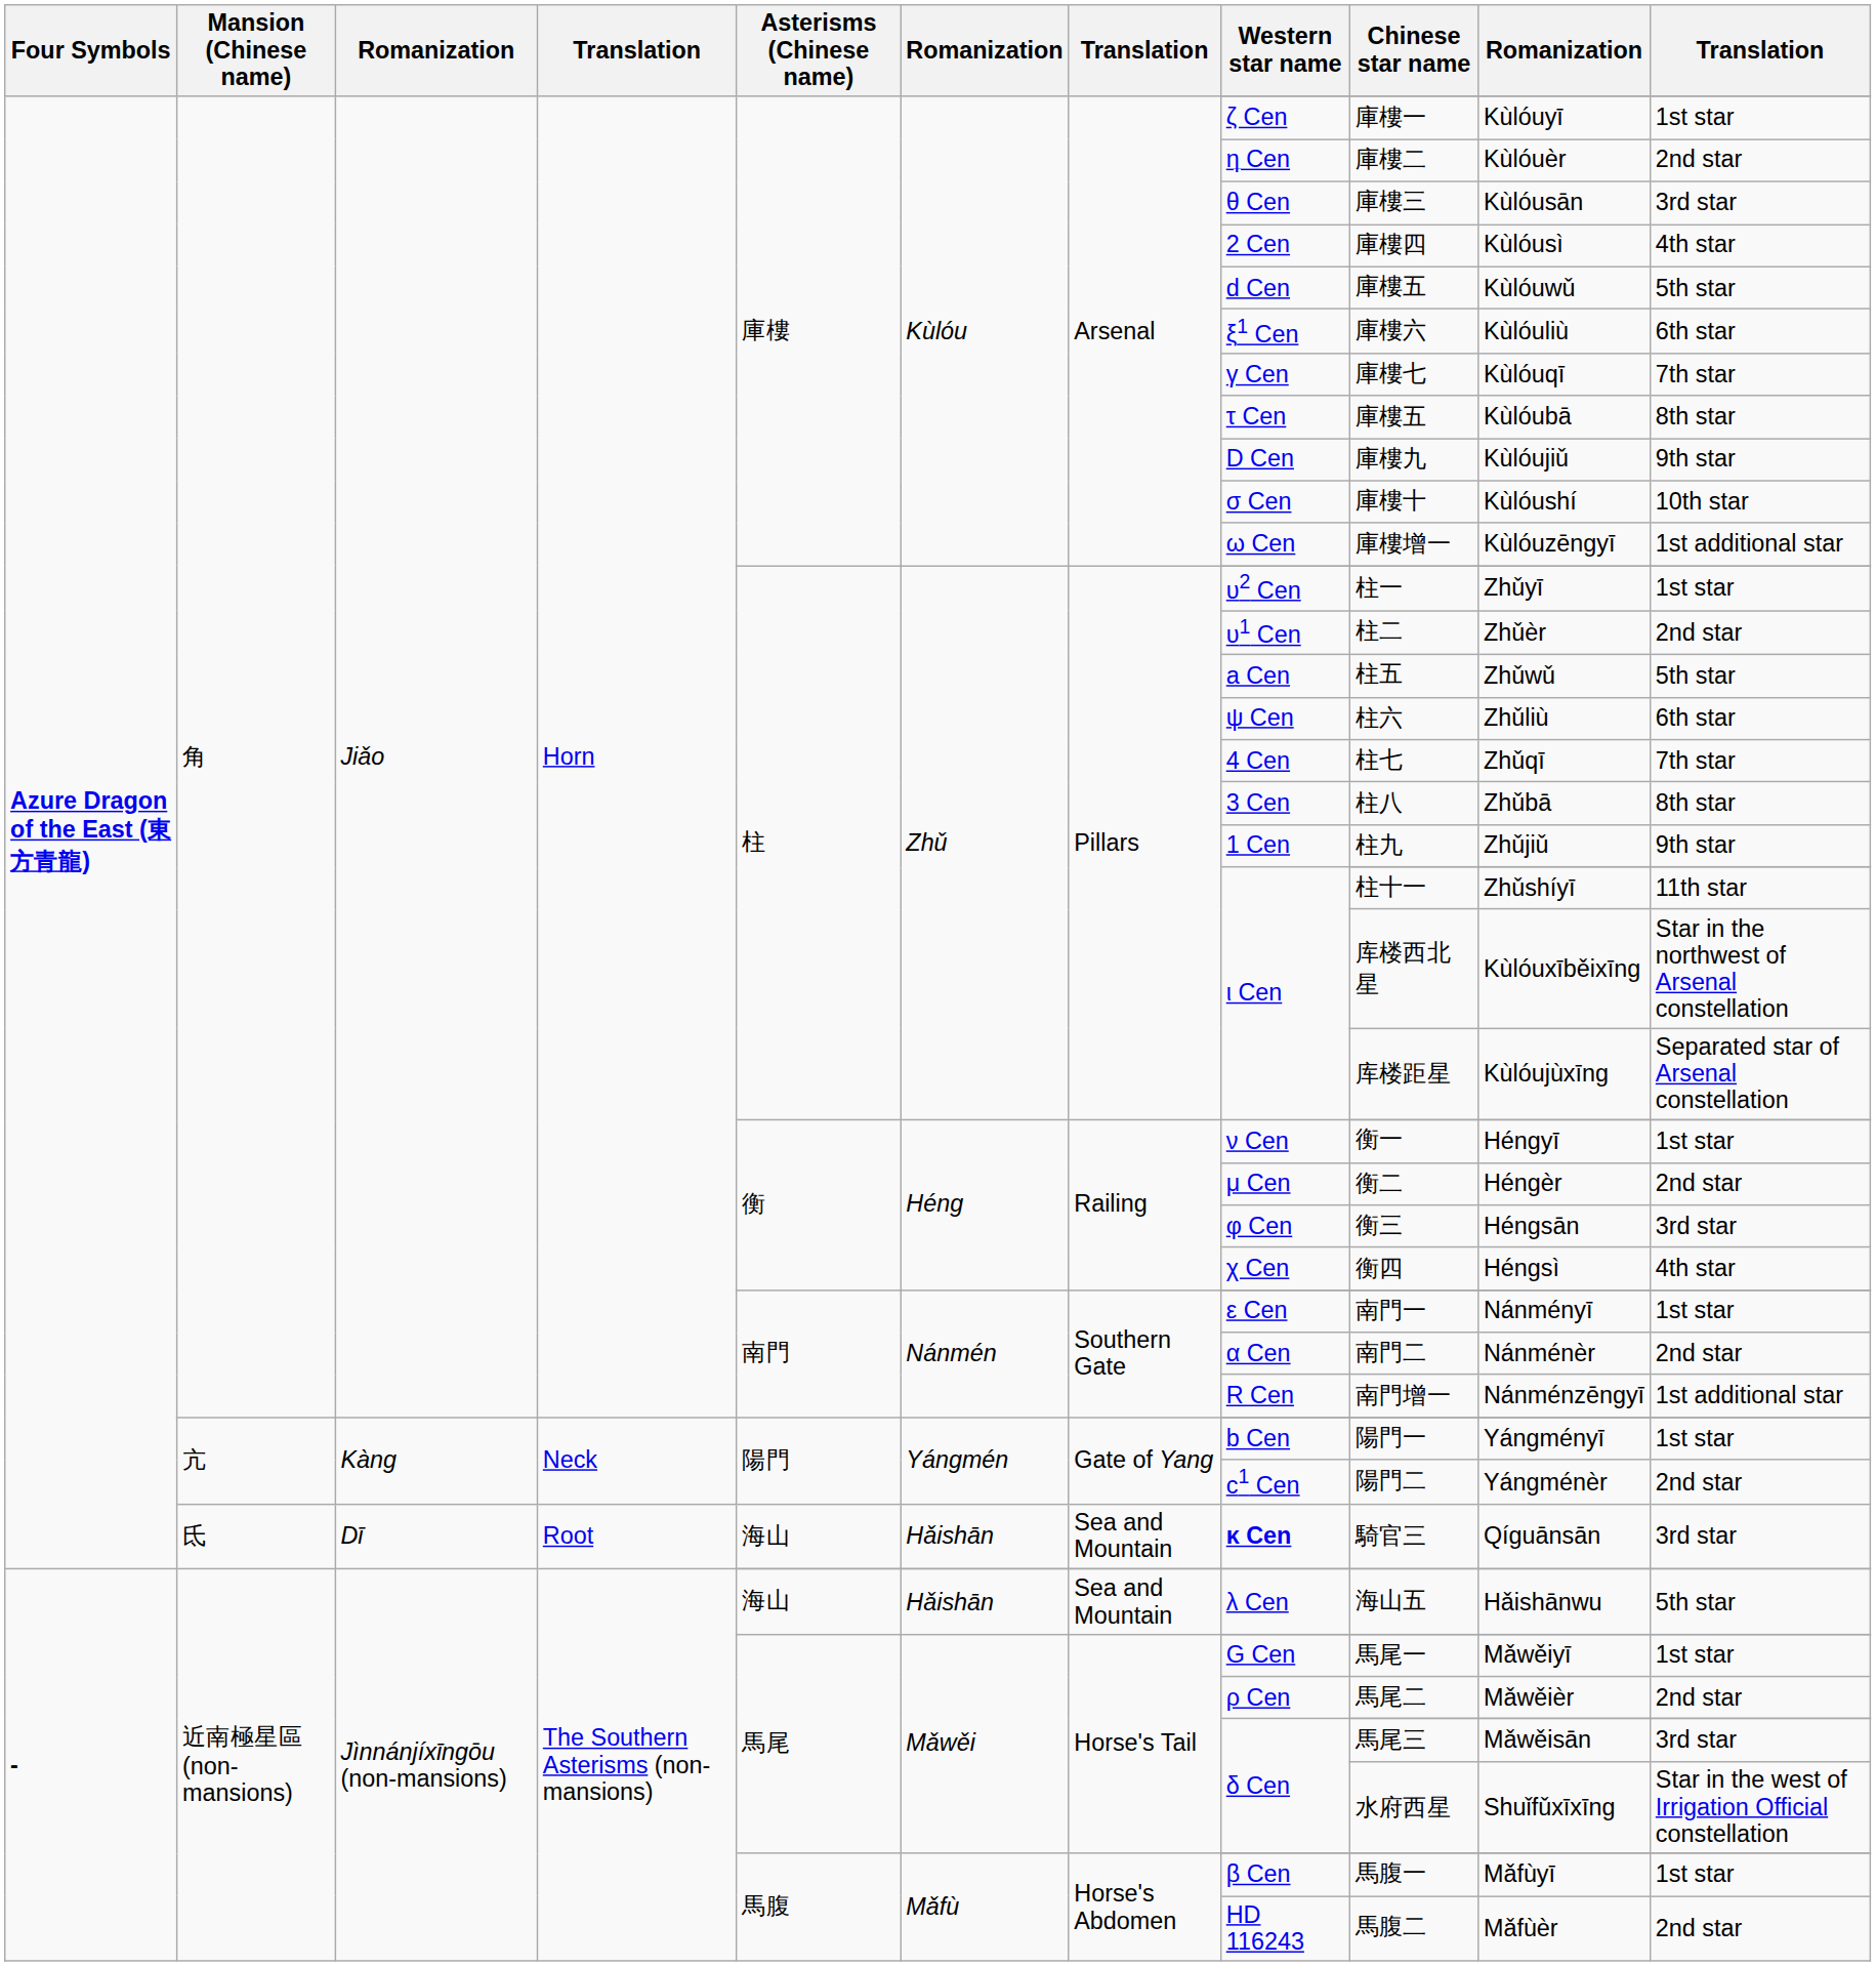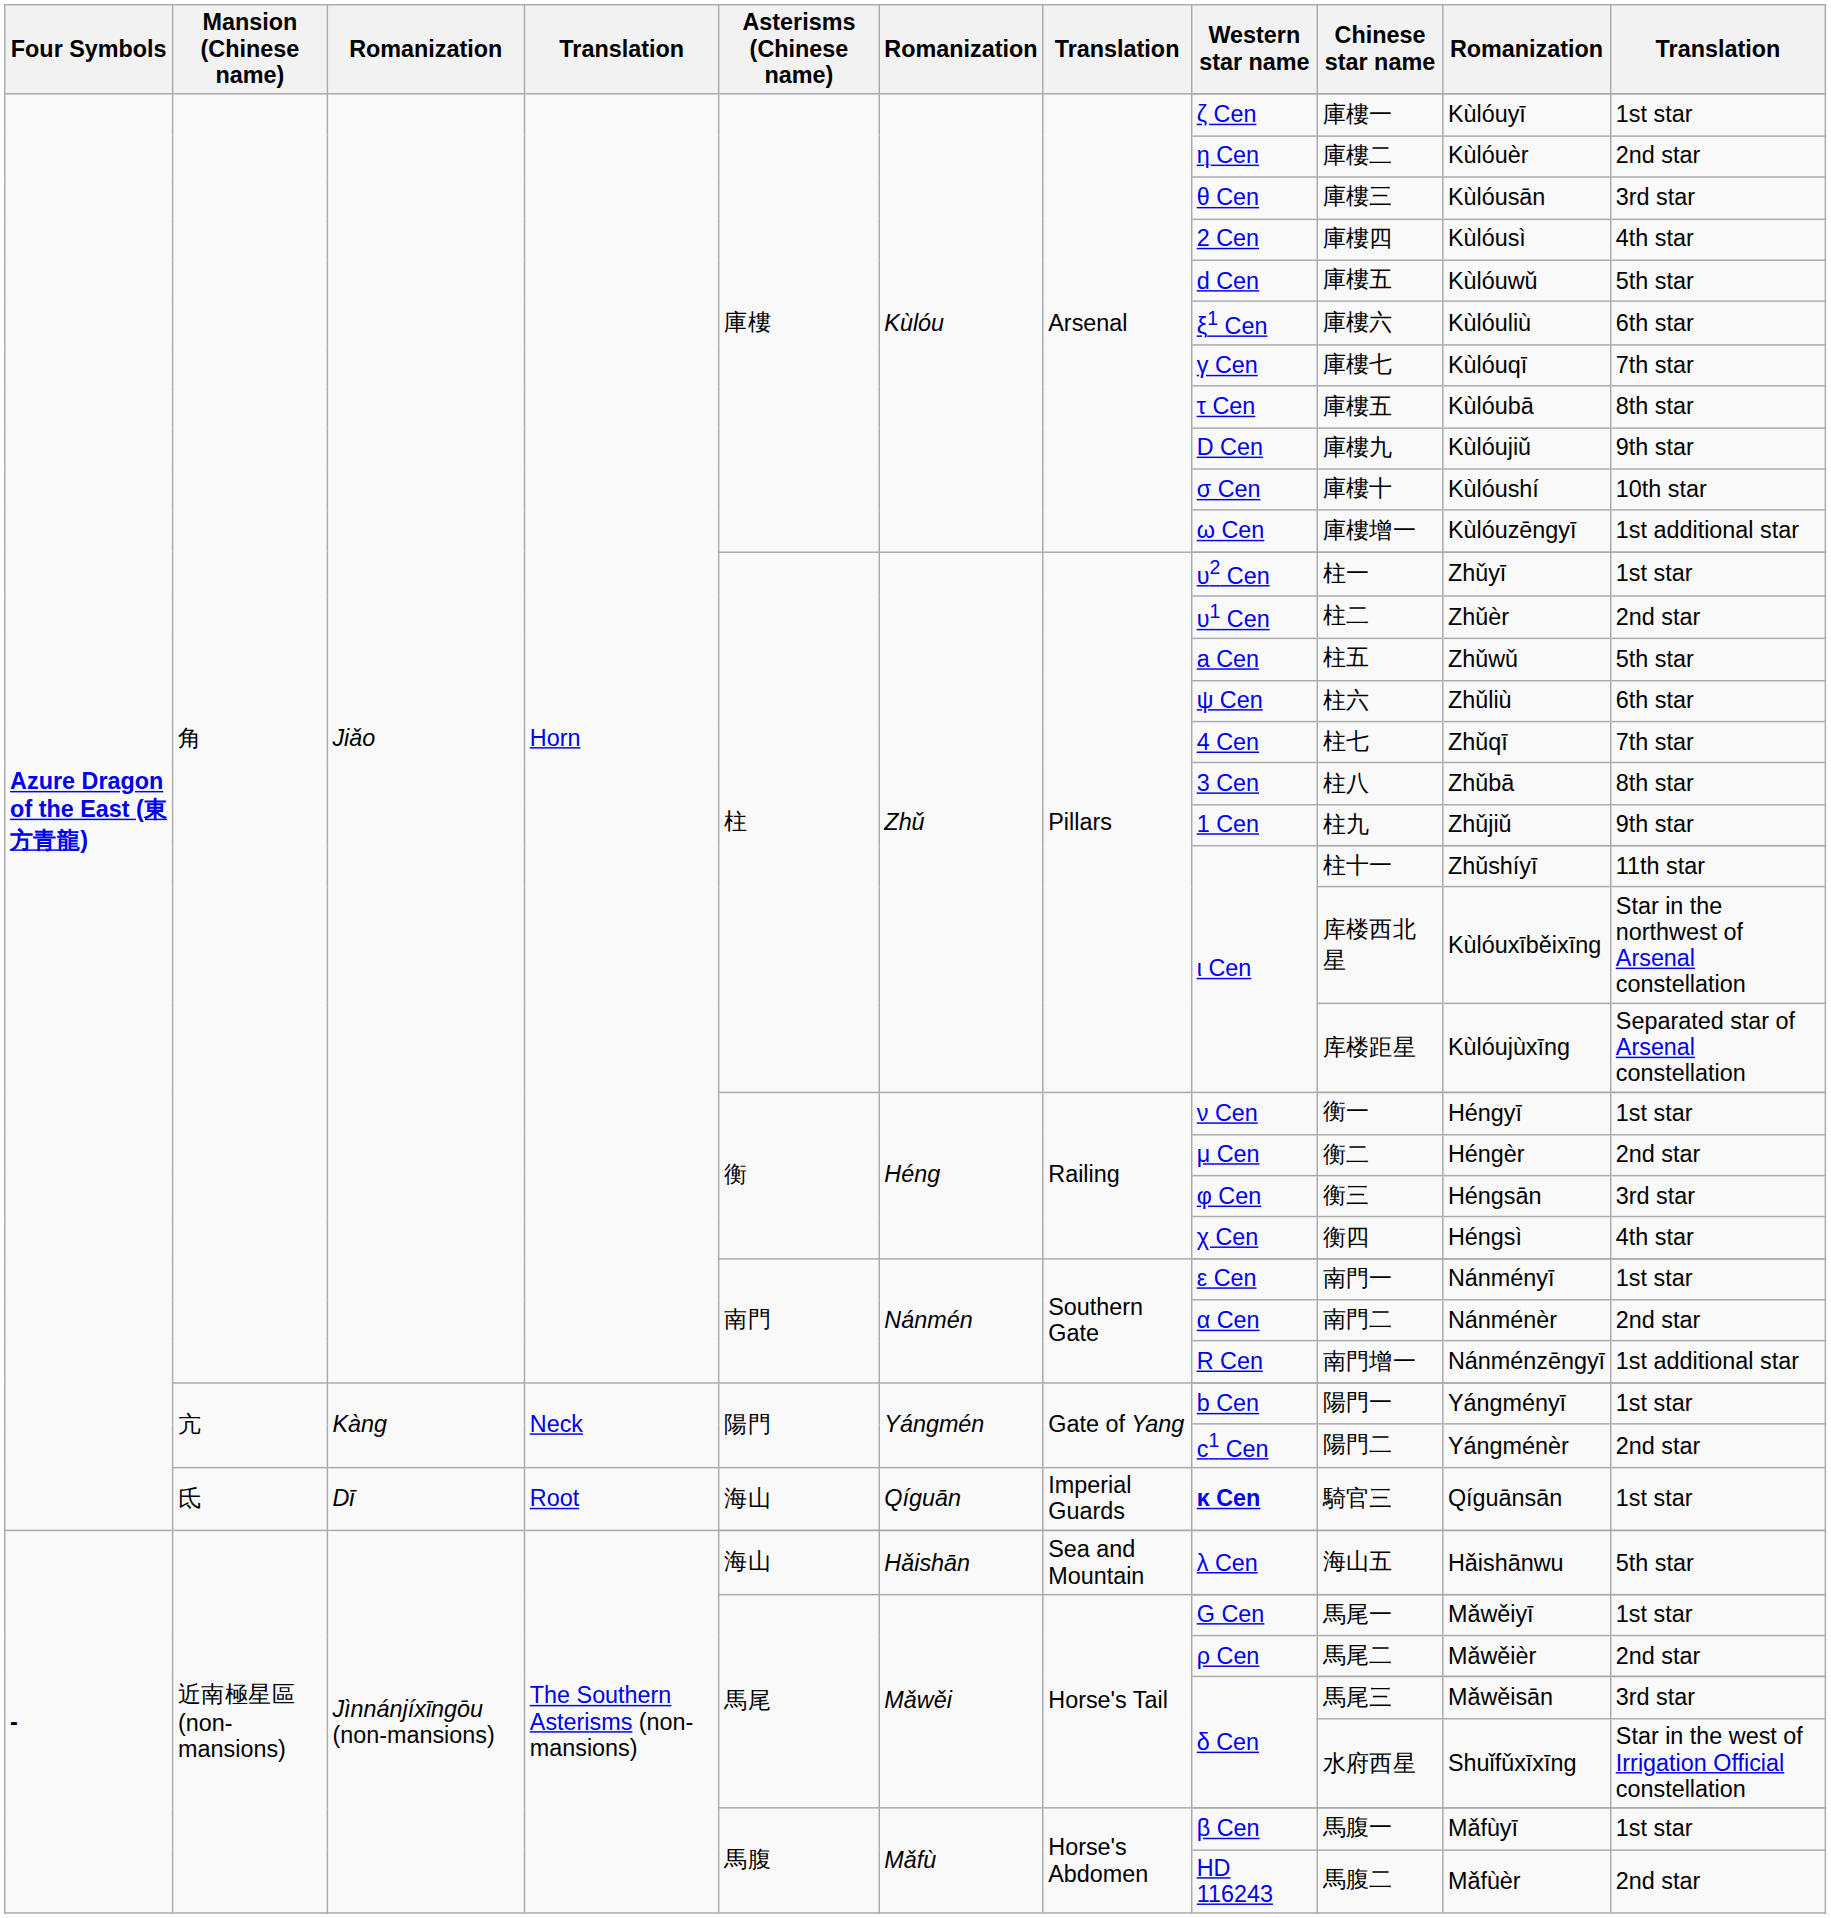 <table class="wikitable">
 <tr>
 <th><strong>Four Symbols</strong></th>
 <th><strong>Mansion (Chinese name)</strong></th>
 <th><strong>Romanization</strong></th>
 <th><strong>Translation</strong></th>
 <th><strong>Asterisms (Chinese name)</strong></th>
 <th><strong>Romanization</strong></th>
 <th><strong>Translation</strong></th>
 <th><strong>Western star name</strong></th>
 <th><strong>Chinese star name</strong></th>
 <th><strong>Romanization</strong></th>
 <th><strong>Translation</strong></th>
 </tr>
 <tr>
 <td rowspan="37"><strong><a href='#'>Azure Dragon of the East (東方青龍)</a></strong></td>
 <td rowspan="33">角</td>
 <td rowspan="33"><em>Jiǎo</em></td>
 <td rowspan="33"><a href='#'>Horn</a></td>
 <td rowspan="12">庫樓</td>
 <td rowspan="12"><em>Kùlóu</em></td>
 <td rowspan="12">Arsenal</td>
 </tr>
 <tr>
 <td><a href='#'>ζ Cen</a></td>
 <td>庫樓一</td>
 <td>Kùlóuyī</td>
 <td>1st star</td>
 </tr>
 <tr>
 <td><a href='#'>η Cen</a></td>
 <td>庫樓二</td>
 <td>Kùlóuèr</td>
 <td>2nd star</td>
 </tr>
 <tr>
 <td><a href='#'>θ Cen</a></td>
 <td>庫樓三</td>
 <td>Kùlóusān</td>
 <td>3rd star</td>
 </tr>
 <tr>
 <td><a href='#'>2 Cen</a></td>
 <td>庫樓四</td>
 <td>Kùlóusì</td>
 <td>4th star</td>
 </tr>
 <tr>
 <td><a href='#'>d Cen</a></td>
 <td>庫樓五</td>
 <td>Kùlóuwǔ</td>
 <td>5th star</td>
 </tr>
 <tr>
 <td><a href='#'>ξ<sup>1</sup> Cen</a></td>
 <td>庫樓六</td>
 <td>Kùlóuliù</td>
 <td>6th star</td>
 </tr>
 <tr>
 <td><a href='#'>γ Cen</a></td>
 <td>庫樓七</td>
 <td>Kùlóuqī</td>
 <td>7th star</td>
 </tr>
 <tr>
 <td><a href='#'>τ Cen</a></td>
 <td>庫樓五</td>
 <td>Kùlóubā</td>
 <td>8th star</td>
 </tr>
 <tr>
 <td><a href='#'>D Cen</a></td>
 <td>庫樓九</td>
 <td>Kùlóujiǔ</td>
 <td>9th star</td>
 </tr>
 <tr>
 <td><a href='#'>σ Cen</a></td>
 <td>庫樓十</td>
 <td>Kùlóushí</td>
 <td>10th star</td>
 </tr>
 <tr>
 <td><a href='#'>ω Cen</a></td>
 <td>庫樓增一</td>
 <td>Kùlóuzēngyī</td>
 <td>1st additional star</td>
 </tr>
 <tr>
 <td rowspan="12">柱</td>
 <td rowspan="12"><em>Zhǔ</em></td>
 <td rowspan="12">Pillars</td>
 </tr>
 <tr>
 <td><a href='#'>υ<sup>2</sup> Cen</a></td>
 <td>柱一</td>
 <td>Zhǔyī</td>
 <td>1st star</td>
 </tr>
 <tr>
 <td><a href='#'>υ<sup>1</sup> Cen</a></td>
 <td>柱二</td>
 <td>Zhǔèr</td>
 <td>2nd star</td>
 </tr>
 <tr>
 <td><a href='#'>a Cen</a></td>
 <td>柱五</td>
 <td>Zhǔwǔ</td>
 <td>5th star</td>
 </tr>
 <tr>
 <td><a href='#'>ψ Cen</a></td>
 <td>柱六</td>
 <td>Zhǔliù</td>
 <td>6th star</td>
 </tr>
 <tr>
 <td><a href='#'>4 Cen</a></td>
 <td>柱七</td>
 <td>Zhǔqī</td>
 <td>7th star</td>
 </tr>
 <tr>
 <td><a href='#'>3 Cen</a></td>
 <td>柱八</td>
 <td>Zhǔbā</td>
 <td>8th star</td>
 </tr>
 <tr>
 <td><a href='#'>1 Cen</a></td>
 <td>柱九</td>
 <td>Zhǔjiǔ</td>
 <td>9th star</td>
 </tr>
 <tr>
 <td rowspan="5"><a href='#'>ι Cen</a></td>
 </tr>
 <tr>
 <td>柱十一</td>
 <td>Zhǔshíyī</td>
 <td>11th star</td>
 </tr>
 <tr>
 <td>库楼西北星</td>
 <td>Kùlóuxīběixīng</td>
 <td>Star in the northwest of <a href='#'>Arsenal</a> constellation</td>
 </tr>
 <tr>
 <td>库楼距星</td>
 <td>Kùlóujùxīng</td>
 <td>Separated star of <a href='#'>Arsenal</a> constellation</td>
 </tr>
 <tr>
 <td rowspan="5">衡</td>
 <td rowspan="5"><em>Héng</em></td>
 <td rowspan="5">Railing</td>
 </tr>
 <tr>
 <td><a href='#'>ν Cen</a></td>
 <td>衡一</td>
 <td>Héngyī</td>
 <td>1st star</td>
 </tr>
 <tr>
 <td><a href='#'>μ Cen</a></td>
 <td>衡二</td>
 <td>Héngèr</td>
 <td>2nd star</td>
 </tr>
 <tr>
 <td><a href='#'>φ Cen</a></td>
 <td>衡三</td>
 <td>Héngsān</td>
 <td>3rd star</td>
 </tr>
 <tr>
 <td><a href='#'>χ Cen</a></td>
 <td>衡四</td>
 <td>Héngsì</td>
 <td>4th star</td>
 </tr>
 <tr>
 <td rowspan="4">南門</td>
 <td rowspan="4"><em>Nánmén</em></td>
 <td rowspan="4">Southern Gate</td>
 </tr>
 <tr>
 <td><a href='#'>ε Cen</a></td>
 <td>南門一</td>
 <td>Nánményī</td>
 <td>1st star</td>
 </tr>
 <tr>
 <td><a href='#'>α Cen</a></td>
 <td>南門二</td>
 <td>Nánménèr</td>
 <td>2nd star</td>
 </tr>
 <tr>
 <td><a href='#'>R Cen</a></td>
 <td>南門增一</td>
 <td>Nánménzēngyī</td>
 <td>1st additional star</td>
 </tr>
 <tr>
 <td rowspan="3">亢</td>
 <td rowspan="3"><em>Kàng</em></td>
 <td rowspan="3"><a href='#'>Neck</a></td>
 <td rowspan="3">陽門</td>
 <td rowspan="3"><em>Yángmén</em></td>
 <td rowspan="3">Gate of <em>Yang</em></td>
 </tr>
 <tr>
 <td><a href='#'>b Cen</a></td>
 <td>陽門一</td>
 <td>Yángményī</td>
 <td>1st star</td>
 </tr>
 <tr>
 <td><a href='#'>c<sup>1</sup> Cen</a></td>
 <td>陽門二</td>
 <td>Yángménèr</td>
 <td>2nd star</td>
 </tr>
 <tr>
 <td>氐</td>
 <td><em>Dī</em></td>
 <td><a href='#'>Root</a></td>
 <td>海山</td>
-<td><em>Hǎishān</em></td>
-<td>Sea and Mountain</td>
+<td><em>Qíguān</em></td>
+<td>Imperial Guards</td>
 <td><strong><a href='#'>κ Cen</a></strong></td>
 <td>騎官三</td>
 <td>Qíguānsān</td>
-<td>3rd star</td>
+<td>1st star</td>
 </tr>
 <tr>
 <td rowspan="11"><strong>-</strong></td>
 <td rowspan="11">近南極星區 (non-mansions)</td>
 <td rowspan="11"><em>Jìnnánjíxīngōu</em> (non-mansions)</td>
 <td rowspan="11"><a href='#'>The Southern Asterisms</a> (non-mansions)</td>
 </tr>
 <tr>
 <td>海山</td>
 <td><em>Hǎishān</em></td>
 <td>Sea and Mountain</td>
 <td><a href='#'>λ Cen</a></td>
 <td>海山五</td>
 <td>Hǎishānwu</td>
 <td>5th star</td>
 </tr>
 <tr>
 <td rowspan="6">馬尾</td>
 <td rowspan="6"><em>Mǎwěi</em></td>
 <td rowspan="6">Horse's Tail</td>
 </tr>
 <tr>
 <td><a href='#'>G Cen</a></td>
 <td>馬尾一</td>
 <td>Mǎwěiyī</td>
 <td>1st star</td>
 </tr>
 <tr>
 <td><a href='#'>ρ Cen</a></td>
 <td>馬尾二</td>
 <td>Mǎwěièr</td>
 <td>2nd star</td>
 </tr>
 <tr>
 <td rowspan="3"><a href='#'>δ Cen</a></td>
 </tr>
 <tr>
 <td>馬尾三</td>
 <td>Mǎwěisān</td>
 <td>3rd star</td>
 </tr>
 <tr>
 <td>水府西星</td>
 <td>Shuǐfǔxīxīng</td>
 <td>Star in the west of <a href='#'>Irrigation Official</a> constellation</td>
 </tr>
 <tr>
 <td rowspan="3">馬腹</td>
 <td rowspan="3"><em>Mǎfù</em></td>
 <td rowspan="3">Horse's Abdomen</td>
 </tr>
 <tr>
 <td><a href='#'>β Cen</a></td>
 <td>馬腹一</td>
 <td>Mǎfùyī</td>
 <td>1st star</td>
 </tr>
 <tr>
 <td><a href='#'>HD 116243</a></td>
 <td>馬腹二</td>
 <td>Mǎfùèr</td>
 <td>2nd star</td>
 </tr>
 </table>
